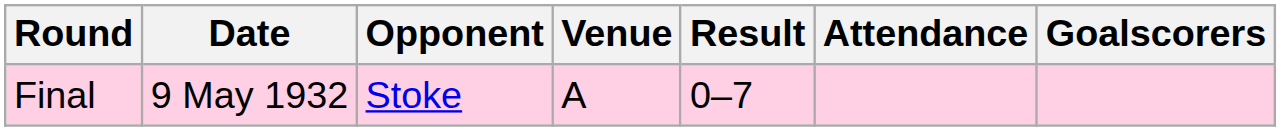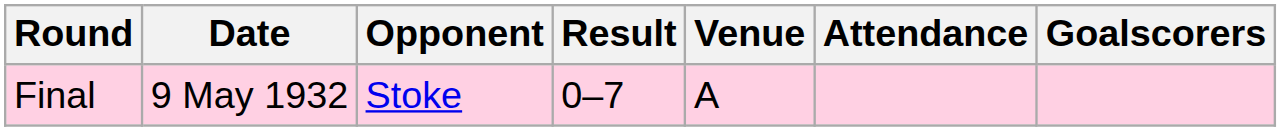 <table class="wikitable">
 <tr>
 <th>Round</th>
 <th>Date</th>
 <th>Opponent</th>
+<th>Result</th>
 <th>Venue</th>
-<th>Result</th>
 <th>Attendance</th>
 <th>Goalscorers</th>
 </tr>
 <tr style="background-color: #ffd0e3;">
 <td>Final</td>
 <td>9 May 1932</td>
 <td><a href='#'>Stoke</a></td>
+<td>0–7</td>
 <td>A</td>
-<td>0–7</td>
 <td></td>
 <td></td>
 </tr>
 </table>
